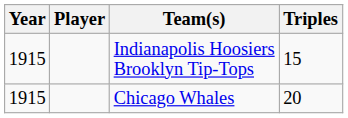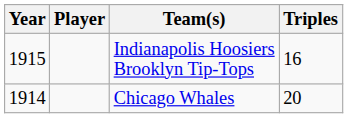 <table class="wikitable">
 <tr>
 <th>Year</th>
 <th>Player</th>
 <th>Team(s)</th>
 <th>Triples</th>
 </tr>
 <tr>
 <td>1915</td>
 <td><br></td>
 <td><a href='#'>Indianapolis Hoosiers</a><br><a href='#'>Brooklyn Tip-Tops</a></td>
-<td>15</td>
+<td>16</td>
 </tr>
 <tr>
-<td>1915</td>
+<td>1914</td>
 <td></td>
 <td><a href='#'>Chicago Whales</a></td>
 <td>20</td>
 </tr>
 </table>
